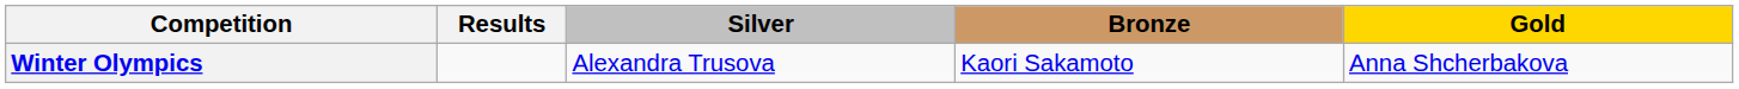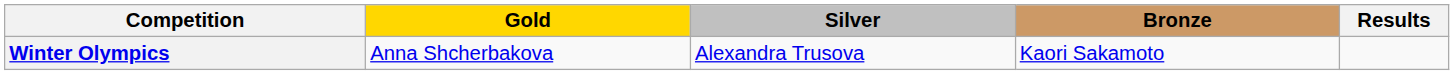 <table class="wikitable unsortable" style="text-align:left; width:90%">
 <tr>
 <th scope="col" style="text-align:center; width:25%">Competition</th>
-<th scope="col" style="text-align:center; width:7.5%">Results</th>
+<td scope="col" style="text-align:center; width:22.5%; background:gold"><strong>Gold</strong></td>
 <td scope="col" style="text-align:center; width:22.5%; background:silver"><strong>Silver</strong></td>
 <td scope="col" style="text-align:center; width:22.5%; background:#c96"><strong>Bronze</strong></td>
-<td scope="col" style="text-align:center; width:22.5%; background:gold"><strong>Gold</strong></td>
+<th scope="col" style="text-align:center; width:7.5%">Results</th>
 </tr>
 <tr>
 <th scope="row" style="text-align:left"> <a href='#'>Winter Olympics</a></th>
-<td></td>
+<td> <a href='#'>Anna Shcherbakova</a></td>
 <td> <a href='#'>Alexandra Trusova</a></td>
 <td> <a href='#'>Kaori Sakamoto</a></td>
-<td> <a href='#'>Anna Shcherbakova</a></td>
+<td></td>
 </tr>
 </table>
